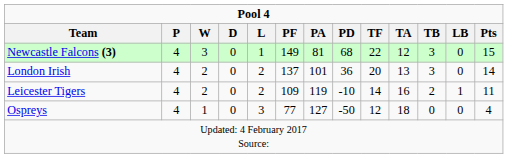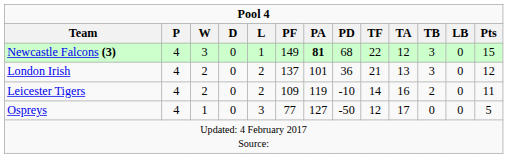 <table class="wikitable" style="text-align:center">
 <tr>
 <td colspan="13" cellpadding="0" cellspacing="0"><strong>Pool 4</strong></td>
 </tr>
 <tr>
 <th style="width:200px">Team</th>
 <th width="30">P</th>
 <th width="30">W</th>
 <th width="30">D</th>
 <th width="30">L</th>
 <th width="30">PF</th>
 <th width="30">PA</th>
 <th width="30">PD</th>
 <th width="30">TF</th>
 <th width="30">TA</th>
 <th width="30">TB</th>
 <th width="30">LB</th>
 <th width="30">Pts</th>
 </tr>
 <tr style="background:#cfc">
 <td align="left"> <a href='#'>Newcastle Falcons</a> <strong>(3)</strong></td>
 <td>4</td>
 <td>3</td>
 <td>0</td>
 <td>1</td>
 <td>149</td>
-<td>81</td>
+<td><strong>81</strong></td>
 <td>68</td>
 <td>22</td>
 <td>12</td>
 <td>3</td>
 <td>0</td>
 <td>15</td>
 </tr>
 <tr>
 <td align="left"> <a href='#'>London Irish</a></td>
 <td>4</td>
 <td>2</td>
 <td>0</td>
 <td>2</td>
 <td>137</td>
 <td>101</td>
 <td>36</td>
-<td>20</td>
+<td>21</td>
 <td>13</td>
 <td>3</td>
 <td>0</td>
-<td>14</td>
+<td>12</td>
 </tr>
 <tr>
 <td align="left"> <a href='#'>Leicester Tigers</a></td>
 <td>4</td>
 <td>2</td>
 <td>0</td>
 <td>2</td>
 <td>109</td>
 <td>119</td>
 <td>-10</td>
 <td>14</td>
 <td>16</td>
 <td>2</td>
-<td>1</td>
+<td>0</td>
 <td>11</td>
 </tr>
 <tr>
 <td align="left"> <a href='#'>Ospreys</a></td>
 <td>4</td>
 <td>1</td>
 <td>0</td>
 <td>3</td>
 <td>77</td>
 <td>127</td>
 <td>-50</td>
 <td>12</td>
-<td>18</td>
+<td>17</td>
 <td>0</td>
 <td>0</td>
-<td>4</td>
+<td>5</td>
 </tr>
 <tr>
 <td colspan="13" style="border:0px"><small>Updated: 4 February 2017<br>Source: </small></td>
 </tr>
 </table>
